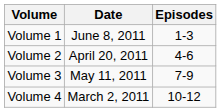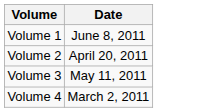 <table class="wikitable">
 <tr>
 <th>Volume</th>
 <th>Date</th>
-<th>Episodes</th>
 </tr>
 <tr>
 <td align=center>Volume 1</td>
 <td align=center>June 8, 2011</td>
-<td align=center>1-3</td>
 </tr>
 <tr>
 <td align=center>Volume 2</td>
 <td align=center>April 20, 2011</td>
-<td align=center>4-6</td>
 </tr>
 <tr>
 <td align=center>Volume 3</td>
 <td align=center>May 11, 2011</td>
-<td align=center>7-9</td>
 </tr>
 <tr>
 <td align=center>Volume 4</td>
 <td align=center>March 2, 2011</td>
-<td align=center>10-12</td>
 </tr>
 </table>
